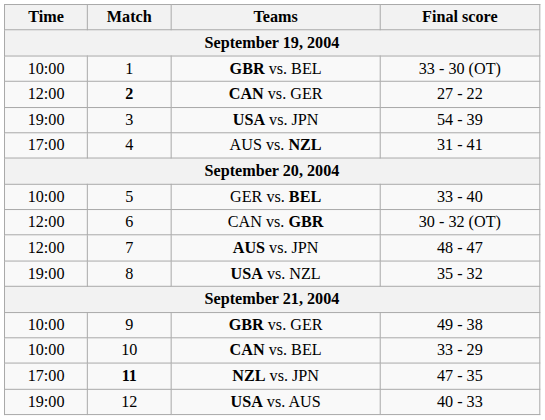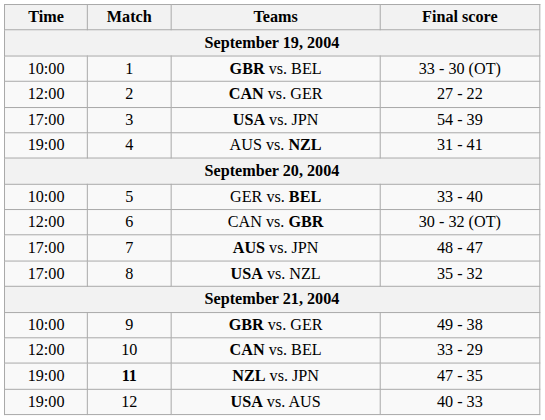 <table class="wikitable">
 <tr>
 <th width="75">Time</th>
 <th width="75">Match</th>
 <th width="200">Teams</th>
 <th width="150">Final score</th>
 </tr>
 <tr>
 <th colspan="4">September 19, 2004</th>
 </tr>
 <tr>
 <td align="center">10:00</td>
 <td align="center">1</td>
 <td align="center"><strong>GBR</strong> vs. BEL</td>
 <td align="center">33 - 30 (OT)</td>
 </tr>
 <tr>
 <td align="center">12:00</td>
-<td align="center"><strong>2</strong></td>
+<td align="center">2</td>
 <td align="center"><strong>CAN</strong> vs. GER</td>
 <td align="center">27 - 22</td>
 </tr>
 <tr>
-<td align="center">19:00</td>
+<td align="center">17:00</td>
 <td align="center">3</td>
 <td align="center"><strong>USA</strong> vs. JPN</td>
 <td align="center">54 - 39</td>
 </tr>
 <tr>
-<td align="center">17:00</td>
+<td align="center">19:00</td>
 <td align="center">4</td>
 <td align="center">AUS vs. <strong>NZL</strong></td>
 <td align="center">31 - 41</td>
 </tr>
 <tr>
 <th colspan="4">September 20, 2004</th>
 </tr>
 <tr>
 <td align="center">10:00</td>
 <td align="center">5</td>
 <td align="center">GER vs. <strong>BEL</strong></td>
 <td align="center">33 - 40</td>
 </tr>
 <tr>
 <td align="center">12:00</td>
 <td align="center">6</td>
 <td align="center">CAN vs. <strong>GBR</strong></td>
 <td align="center">30 - 32 (OT)</td>
 </tr>
 <tr>
-<td align="center">12:00</td>
+<td align="center">17:00</td>
 <td align="center">7</td>
 <td align="center"><strong>AUS</strong> vs. JPN</td>
 <td align="center">48 - 47</td>
 </tr>
 <tr>
-<td align="center">19:00</td>
+<td align="center">17:00</td>
 <td align="center">8</td>
 <td align="center"><strong>USA</strong> vs. NZL</td>
 <td align="center">35 - 32</td>
 </tr>
 <tr>
 <th colspan="4">September 21, 2004</th>
 </tr>
 <tr>
 <td align="center">10:00</td>
 <td align="center">9</td>
 <td align="center"><strong>GBR</strong> vs. GER</td>
 <td align="center">49 - 38</td>
 </tr>
 <tr>
-<td align="center">10:00</td>
+<td align="center">12:00</td>
 <td align="center">10</td>
 <td align="center"><strong>CAN</strong> vs. BEL</td>
 <td align="center">33 - 29</td>
 </tr>
 <tr>
-<td align="center">17:00</td>
+<td align="center">19:00</td>
 <td align="center"><strong>11</strong></td>
 <td align="center"><strong>NZL</strong> vs. JPN</td>
 <td align="center">47 - 35</td>
 </tr>
 <tr>
 <td align="center">19:00</td>
 <td align="center">12</td>
 <td align="center"><strong>USA</strong> vs. AUS</td>
 <td align="center">40 - 33</td>
 </tr>
 </table>
